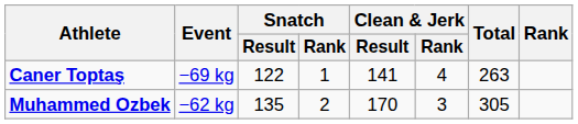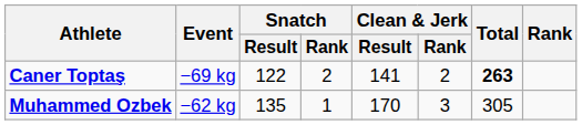 <table class="wikitable" style="font-size:90%">
 <tr>
 <th rowspan="2">Athlete</th>
 <th rowspan="2">Event</th>
 <th colspan="2">Snatch</th>
 <th colspan="2">Clean & Jerk</th>
 <th rowspan="2">Total</th>
 <th rowspan="2">Rank</th>
 </tr>
 <tr style="font-size:95%">
 <th>Result</th>
 <th>Rank</th>
 <th>Result</th>
 <th>Rank</th>
 </tr>
 <tr align=center>
 <td align=left><strong><a href='#'>Caner Toptaş</a></strong></td>
 <td align=left><a href='#'>−69 kg</a></td>
 <td>122</td>
-<td>1</td>
+<td>2</td>
 <td>141</td>
-<td>4</td>
-<td>263</td>
+<td>2</td>
+<td><strong>263</strong></td>
 <td></td>
 </tr>
 <tr align=center>
 <td align=left><strong><a href='#'>Muhammed Ozbek</a></strong></td>
 <td align=left><a href='#'>−62 kg</a></td>
 <td>135</td>
-<td>2</td>
+<td>1</td>
 <td>170</td>
 <td>3</td>
 <td>305</td>
 <td></td>
 </tr>
 </table>
